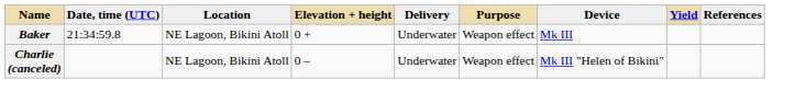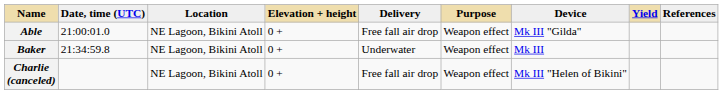 <table class="wikitable sortable">
 <tr>
 <th style="background:#efdead;">Name</th>
 <th style="background:#efefef;">Date, time (<a href='#'>UTC</a>)</th>
 <th style="background:#efefef;">Location</th>
 <th style="background:#efdead;">Elevation + height</th>
 <th style="background:#efefef;">Delivery</th>
 <th style="background:#efdead;">Purpose</th>
 <th style="background:#efefef;">Device</th>
 <th style="background:#efdead;"><a href='#'>Yield</a></th>
 <th style="background:#efefef;">References</th>
+</tr>
+<tr>
+<th><em>Able</em></th>
+<td> 21:00:01.0</td>
+<td>NE Lagoon, Bikini Atoll </td>
+<td>0 + </td>
+<td>Free fall air drop</td>
+<td>Weapon effect</td>
+<td><a href='#'>Mk III</a> "Gilda"</td>
+<td style="text-align:center;"></td>
+<td></td>
 </tr>
 <tr>
 <th><em>Baker</em></th>
 <td> 21:34:59.8</td>
 <td>NE Lagoon, Bikini Atoll </td>
 <td>0 + </td>
 <td>Underwater</td>
 <td>Weapon effect</td>
 <td><a href='#'>Mk III</a></td>
 <td style="text-align:center;"></td>
 <td></td>
 </tr>
 <tr>
 <th><em>Charlie</em><br><em>(canceled)</em></th>
 <td></td>
 <td>NE Lagoon, Bikini Atoll </td>
-<td>0 – </td>
-<td>Underwater</td>
+<td>0 + </td>
+<td>Free fall air drop</td>
 <td>Weapon effect</td>
 <td><a href='#'>Mk III</a> "Helen of Bikini"</td>
 <td style="text-align:center;"></td>
 <td></td>
 </tr>
 </table>
